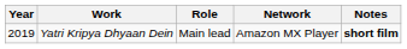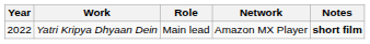 <table class="wikitable sortable plainrowable">
 <tr>
 <th>Year</th>
 <th>Work</th>
 <th>Role</th>
 <th>Network</th>
 <th>Notes</th>
 </tr>
 <tr>
-<td>2019</td>
+<td>2022</td>
 <td><em>Yatri Kripya Dhyaan Dein</em></td>
 <td>Main lead</td>
 <td>Amazon MX Player</td>
 <td><strong>short film</strong></td>
 </tr>
 </table>
